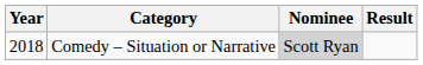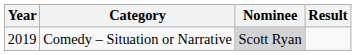 <table class="wikitable">
 <tr>
 <th>Year</th>
 <th>Category</th>
 <th>Nominee</th>
 <th>Result</th>
 </tr>
 <tr>
-<td>2018</td>
+<td>2019</td>
 <td>Comedy – Situation or Narrative</td>
 <td style="background: lightgrey;">Scott Ryan</td>
 <td></td>
 </tr>
 </table>
